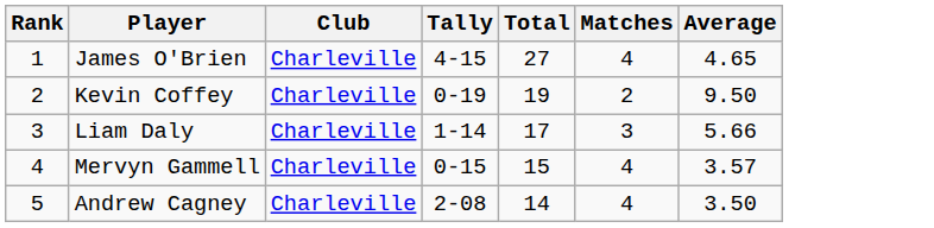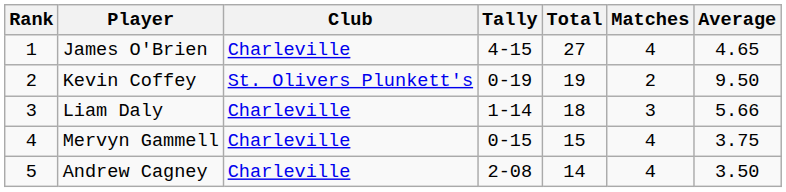 <table class="wikitable">
 <tr>
 <th>Rank</th>
 <th>Player</th>
 <th>Club</th>
 <th>Tally</th>
 <th>Total</th>
 <th>Matches</th>
 <th>Average</th>
 </tr>
 <tr>
 <td rowspan=1 align=center>1</td>
 <td>James O'Brien</td>
 <td><a href='#'>Charleville</a></td>
 <td align=center>4-15</td>
 <td align=center>27</td>
 <td align=center>4</td>
 <td align=center>4.65</td>
 </tr>
 <tr>
 <td rowspan=1 align=center>2</td>
 <td>Kevin Coffey</td>
-<td><a href='#'>Charleville</a></td>
+<td><a href='#'>St. Olivers Plunkett's</a></td>
 <td align=center>0-19</td>
 <td align=center>19</td>
 <td align=center>2</td>
 <td align=center>9.50</td>
 </tr>
 <tr>
 <td rowspan=1 align=center>3</td>
 <td>Liam Daly</td>
 <td><a href='#'>Charleville</a></td>
 <td align=center>1-14</td>
-<td align=center>17</td>
+<td align=center>18</td>
 <td align=center>3</td>
 <td align=center>5.66</td>
 </tr>
 <tr>
 <td rowspan=1 align=center>4</td>
 <td>Mervyn Gammell</td>
 <td><a href='#'>Charleville</a></td>
 <td align=center>0-15</td>
 <td align=center>15</td>
 <td align=center>4</td>
-<td align=center>3.57</td>
+<td align=center>3.75</td>
 </tr>
 <tr>
 <td rowspan=1 align=center>5</td>
 <td>Andrew Cagney</td>
 <td><a href='#'>Charleville</a></td>
 <td align=center>2-08</td>
 <td align=center>14</td>
 <td align=center>4</td>
 <td align=center>3.50</td>
 </tr>
 </table>
